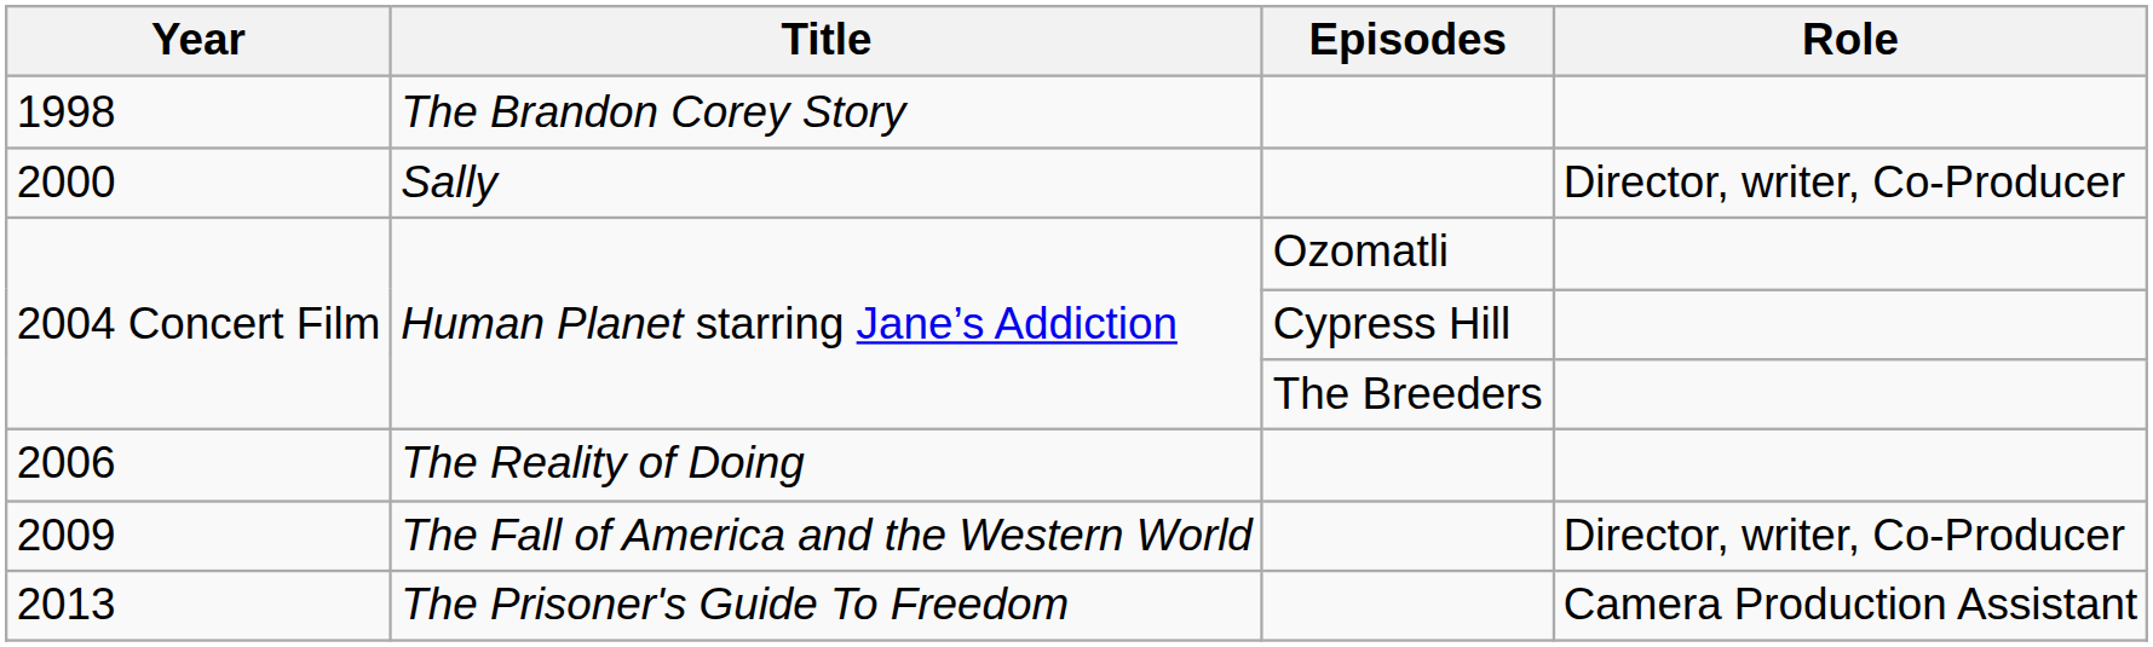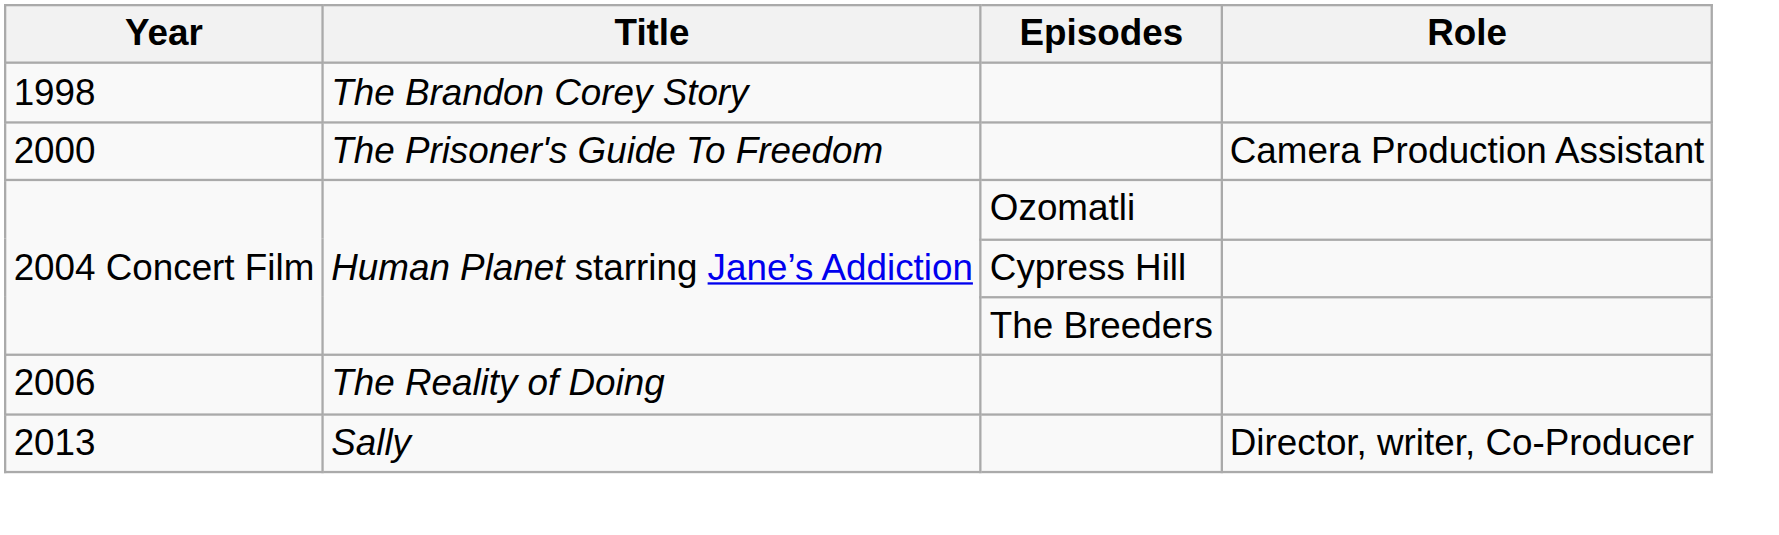 <table class="wikitable">
 <tr>
 <th>Year</th>
 <th>Title</th>
 <th>Episodes</th>
 <th>Role</th>
 </tr>
 <tr>
 <td>1998</td>
 <td><em>The Brandon Corey Story</em></td>
 <td></td>
 <td></td>
 </tr>
 <tr>
 <td>2000</td>
-<td><em>Sally</em></td>
+<td><em>The Prisoner's Guide To Freedom</em></td>
 <td></td>
-<td>Director, writer, Co-Producer</td>
+<td>Camera Production Assistant</td>
 </tr>
 <tr>
 <td rowspan="3">2004 Concert Film</td>
 <td rowspan="3"><em>Human Planet</em> starring <a href='#'>Jane’s Addiction</a></td>
 <td>Ozomatli</td>
 <td></td>
 </tr>
 <tr>
 <td>Cypress Hill</td>
 <td></td>
 </tr>
 <tr>
 <td>The Breeders</td>
 <td></td>
 </tr>
 <tr>
 <td>2006</td>
 <td><em>The Reality of Doing</em></td>
 <td></td>
 <td></td>
 </tr>
 <tr>
-<td>2009</td>
-<td><em>The Fall of America and the Western World</em></td>
+<td>2013</td>
+<td><em>Sally</em></td>
 <td></td>
 <td>Director, writer, Co-Producer</td>
 </tr>
-<tr>
-<td>2013</td>
-<td><em>The Prisoner's Guide To Freedom</em></td>
-<td></td>
-<td>Camera Production Assistant</td>
-</tr>
 </table>
